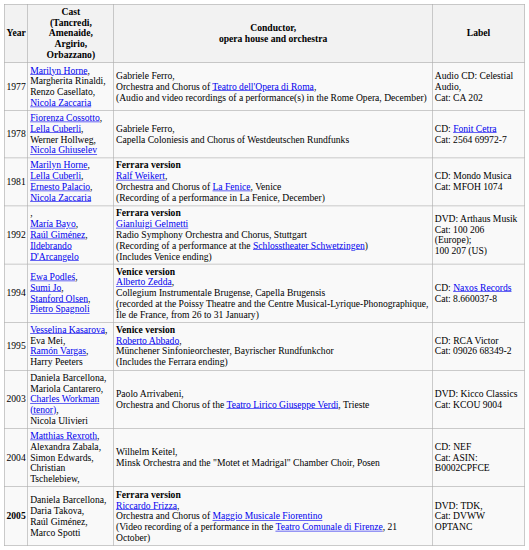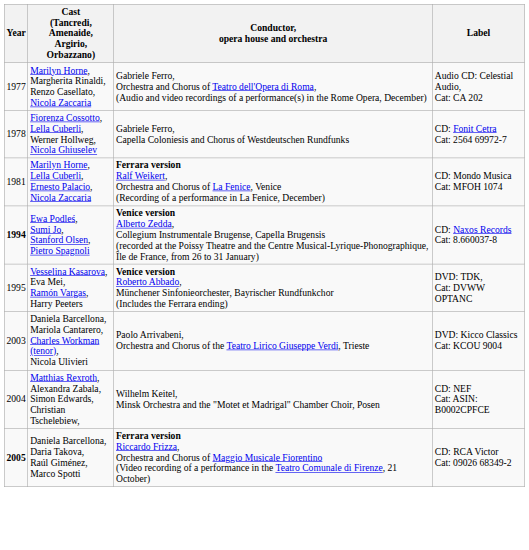 <table class="wikitable">
 <tr>
 <th>Year</th>
 <th>Cast<br>(Tancredi,<br>Amenaide,<br>Argirio,<br>Orbazzano)</th>
 <th>Conductor,<br>opera house and orchestra</th>
 <th>Label</th>
 </tr>
 <tr>
 <td>1977</td>
 <td><a href='#'>Marilyn Horne</a>,<br>Margherita Rinaldi,<br>Renzo Casellato,<br><a href='#'>Nicola Zaccaria</a></td>
 <td>Gabriele Ferro,<br>Orchestra and Chorus of <a href='#'>Teatro dell'Opera di Roma</a>,<br>(Audio and video recordings of a performance(s) in the Rome Opera, December)</td>
 <td>Audio CD: Celestial Audio,<br>Cat: CA 202</td>
 </tr>
 <tr>
 <td>1978</td>
 <td><a href='#'>Fiorenza Cossotto</a>,<br><a href='#'>Lella Cuberli</a>,<br>Werner Hollweg,<br><a href='#'>Nicola Ghiuselev</a></td>
 <td>Gabriele Ferro,<br>Capella Coloniesis and Chorus of Westdeutschen Rundfunks</td>
 <td>CD: <a href='#'>Fonit Cetra</a><br>Cat: 2564 69972-7</td>
 </tr>
 <tr>
 <td>1981</td>
 <td><a href='#'>Marilyn Horne</a>,<br><a href='#'>Lella Cuberli</a>,<br><a href='#'>Ernesto Palacio</a>,<br><a href='#'>Nicola Zaccaria</a></td>
 <td><strong>Ferrara version</strong><br><a href='#'>Ralf Weikert</a>,<br>Orchestra and Chorus of <a href='#'>La Fenice</a>, Venice<br>(Recording of a performance in La Fenice, December)</td>
 <td>CD: Mondo Musica<br>Cat: MFOH 1074</td>
 </tr>
 <tr>
-<td>1992</td>
-<td>,<br><a href='#'>María Bayo</a>,<br><a href='#'>Raúl Giménez</a>,<br><a href='#'>Ildebrando D'Arcangelo</a></td>
-<td><strong>Ferrara version</strong><br><a href='#'>Gianluigi Gelmetti</a><br>Radio Symphony Orchestra and Chorus, Stuttgart<br>(Recording of a performance at the <a href='#'>Schlosstheater Schwetzingen</a>)<br>(Includes Venice ending)</td>
-<td>DVD: Arthaus Musik<br>Cat: 100 206 (Europe);<br>100 207 (US)</td>
-</tr>
-<tr>
-<td>1994</td>
+<td><strong>1994</strong></td>
 <td><a href='#'>Ewa Podleś</a>,<br><a href='#'>Sumi Jo</a>,<br><a href='#'>Stanford Olsen</a>,<br><a href='#'>Pietro Spagnoli</a></td>
 <td><strong>Venice version</strong><br><a href='#'>Alberto Zedda</a>,<br>Collegium Instrumentale Brugense, Capella Brugensis<br>(recorded at the Poissy Theatre and the Centre Musical-Lyrique-Phonographique, Île de France, from 26 to 31 January)</td>
 <td>CD: <a href='#'>Naxos Records</a><br>Cat: 8.660037-8</td>
 </tr>
 <tr>
 <td>1995</td>
 <td><a href='#'>Vesselina Kasarova</a>,<br>Eva Mei,<br><a href='#'>Ramón Vargas</a>,<br>Harry Peeters</td>
 <td><strong>Venice version</strong><br><a href='#'>Roberto Abbado</a>,<br>Münchener Sinfonieorchester, Bayrischer Rundfunkchor<br>(Includes the Ferrara ending)</td>
-<td>CD: RCA Victor<br>Cat: 09026 68349-2</td>
+<td>DVD: TDK,<br>Cat: DVWW OPTANC</td>
 </tr>
 <tr>
 <td>2003</td>
 <td>Daniela Barcellona,<br>Mariola Cantarero,<br><a href='#'>Charles Workman (tenor)</a>,<br>Nicola Ulivieri</td>
 <td>Paolo Arrivabeni,<br>Orchestra and Chorus of the <a href='#'>Teatro Lirico Giuseppe Verdi</a>, Trieste</td>
 <td>DVD: Kicco Classics<br>Cat: KCOU 9004</td>
 </tr>
 <tr>
 <td>2004</td>
 <td><a href='#'>Matthias Rexroth</a>,<br>Alexandra Zabala, <br>Simon Edwards, <br>Christian Tschelebiew, <br></td>
 <td>Wilhelm Keitel, <br>Minsk Orchestra and the "Motet et Madrigal" Chamber Choir, Posen</td>
 <td>CD: NEF <br>Cat: ASIN: B0002CPFCE</td>
 </tr>
 <tr>
 <td><strong>2005</strong></td>
 <td>Daniela Barcellona,<br>Daria Takova,<br>Raúl Giménez,<br>Marco Spotti</td>
 <td><strong>Ferrara version</strong><br><a href='#'>Riccardo Frizza</a>,<br>Orchestra and Chorus of <a href='#'>Maggio Musicale Fiorentino</a><br>(Video recording of a performance in the <a href='#'>Teatro Comunale di Firenze</a>, 21 October)</td>
-<td>DVD: TDK,<br>Cat: DVWW OPTANC</td>
+<td>CD: RCA Victor<br>Cat: 09026 68349-2</td>
 </tr>
 </table>
